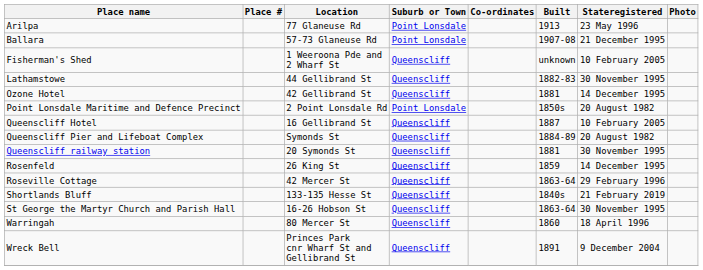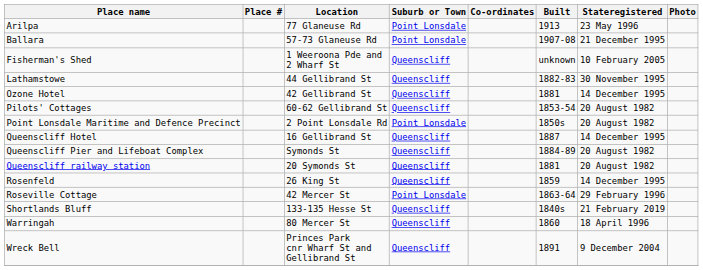 <table class="wikitable sortable">
 <tr>
 <th>Place name</th>
 <th>Place #</th>
 <th>Location</th>
 <th>Suburb or Town</th>
 <th>Co-ordinates</th>
 <th>Built</th>
 <th>Stateregistered</th>
 <th class="unsortable">Photo</th>
 </tr>
 <tr>
 <td>Arilpa</td>
 <td></td>
 <td>77 Glaneuse Rd</td>
 <td><a href='#'>Point Lonsdale</a></td>
 <td></td>
 <td>1913</td>
 <td>23 May 1996</td>
 <td></td>
 </tr>
 <tr>
 <td>Ballara</td>
 <td></td>
 <td>57-73 Glaneuse Rd</td>
 <td><a href='#'>Point Lonsdale</a></td>
 <td></td>
 <td>1907-08</td>
 <td>21 December 1995</td>
 <td></td>
 </tr>
 <tr>
 <td>Fisherman's Shed</td>
 <td></td>
 <td>1 Weeroona Pde and<br> 2 Wharf St</td>
 <td><a href='#'>Queenscliff</a></td>
 <td></td>
 <td>unknown</td>
 <td>10 February 2005</td>
 <td></td>
 </tr>
 <tr>
 <td>Lathamstowe</td>
 <td></td>
 <td>44 Gellibrand St</td>
 <td><a href='#'>Queenscliff</a></td>
 <td></td>
 <td>1882-83</td>
 <td>30 November 1995</td>
 <td></td>
 </tr>
 <tr>
 <td>Ozone Hotel</td>
 <td></td>
 <td>42 Gellibrand St</td>
 <td><a href='#'>Queenscliff</a></td>
 <td></td>
 <td>1881</td>
 <td>14 December 1995</td>
 <td></td>
 </tr>
 <tr>
+<td>Pilots' Cottages</td>
+<td></td>
+<td>60-62 Gellibrand St</td>
+<td><a href='#'>Queenscliff</a></td>
+<td></td>
+<td>1853-54</td>
+<td>20 August 1982</td>
+<td></td>
+</tr>
+<tr>
 <td>Point Lonsdale Maritime and Defence Precinct</td>
 <td></td>
 <td>2 Point Lonsdale Rd</td>
 <td><a href='#'>Point Lonsdale</a></td>
 <td></td>
 <td>1850s</td>
 <td>20 August 1982</td>
 <td></td>
 </tr>
 <tr>
 <td>Queenscliff Hotel</td>
 <td></td>
 <td>16 Gellibrand St</td>
 <td><a href='#'>Queenscliff</a></td>
 <td></td>
 <td>1887</td>
-<td>10 February 2005</td>
+<td>14 December 1995</td>
 <td></td>
 </tr>
 <tr>
 <td>Queenscliff Pier and Lifeboat Complex</td>
 <td></td>
 <td>Symonds St</td>
 <td><a href='#'>Queenscliff</a></td>
 <td></td>
 <td>1884-89</td>
 <td>20 August 1982</td>
 <td></td>
 </tr>
 <tr>
 <td><a href='#'>Queenscliff railway station</a></td>
 <td></td>
 <td>20 Symonds St</td>
 <td><a href='#'>Queenscliff</a></td>
 <td></td>
 <td>1881</td>
-<td>30 November 1995</td>
+<td>20 August 1982</td>
 <td></td>
 </tr>
 <tr>
 <td>Rosenfeld</td>
 <td></td>
 <td>26 King St</td>
 <td><a href='#'>Queenscliff</a></td>
 <td></td>
 <td>1859</td>
 <td>14 December 1995</td>
 <td></td>
 </tr>
 <tr>
 <td>Roseville Cottage</td>
 <td></td>
 <td>42 Mercer St</td>
-<td><a href='#'>Queenscliff</a></td>
+<td><a href='#'>Point Lonsdale</a></td>
 <td></td>
 <td>1863-64</td>
 <td>29 February 1996</td>
 <td></td>
 </tr>
 <tr>
 <td>Shortlands Bluff</td>
 <td></td>
 <td>133-135 Hesse St</td>
 <td><a href='#'>Queenscliff</a></td>
 <td></td>
 <td>1840s</td>
 <td>21 February 2019</td>
-<td></td>
-</tr>
-<tr>
-<td>St George the Martyr Church and Parish Hall</td>
-<td></td>
-<td>16-26 Hobson St</td>
-<td><a href='#'>Queenscliff</a></td>
-<td></td>
-<td>1863-64</td>
-<td>30 November 1995</td>
 <td></td>
 </tr>
 <tr>
 <td>Warringah</td>
 <td></td>
 <td>80 Mercer St</td>
 <td><a href='#'>Queenscliff</a></td>
 <td></td>
 <td> 1860</td>
 <td>18 April 1996</td>
 <td></td>
 </tr>
 <tr>
 <td>Wreck Bell</td>
 <td></td>
 <td>Princes Park<br>cnr Wharf St and<br>Gellibrand St</td>
 <td><a href='#'>Queenscliff</a></td>
 <td></td>
 <td>1891</td>
 <td>9 December 2004</td>
 <td></td>
 </tr>
 <tr>
 </tr>
 </table>
